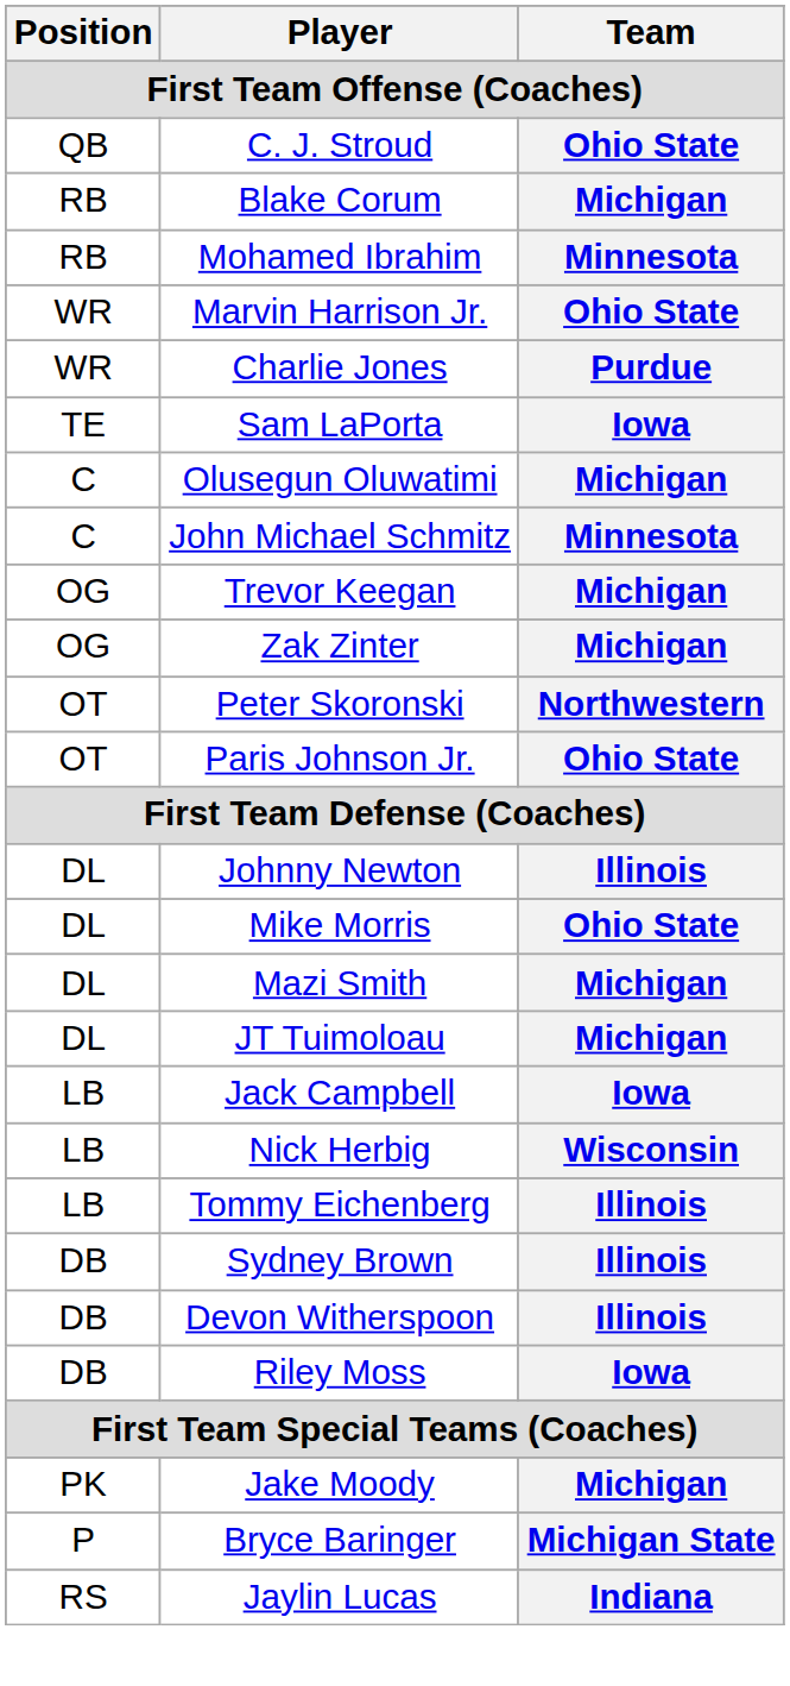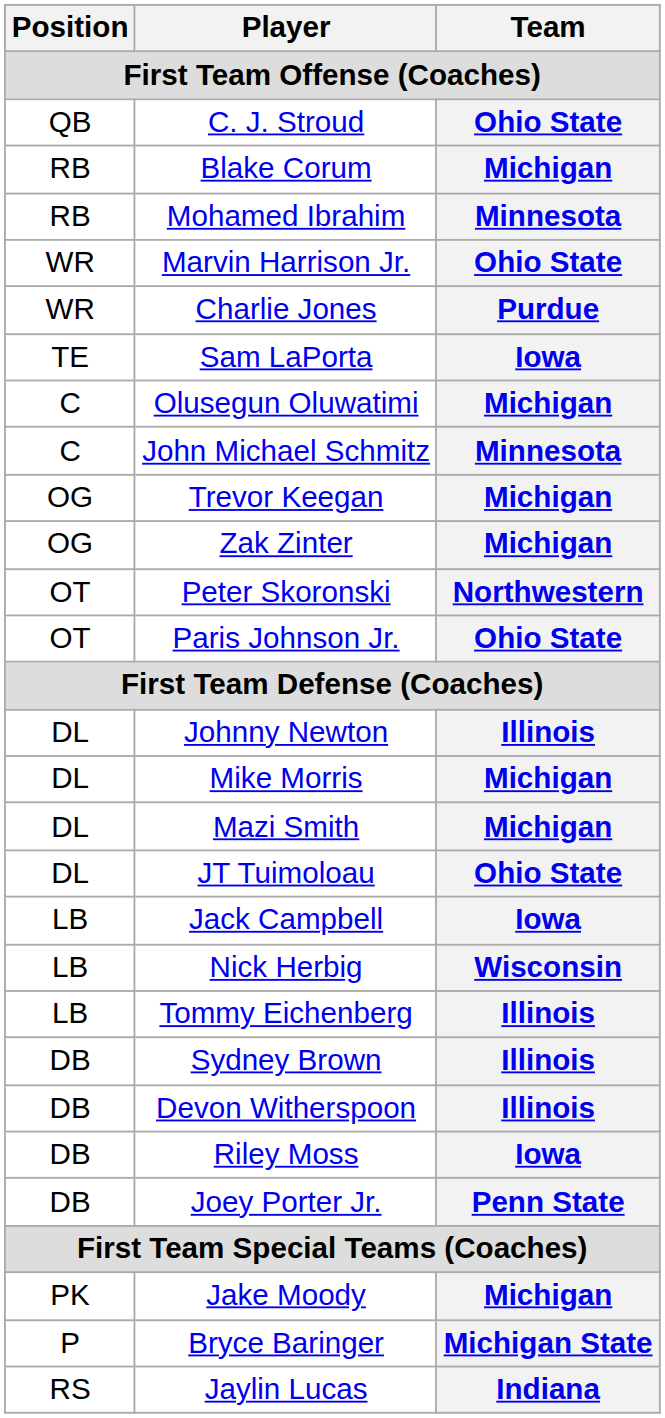 <table class="wikitable sortable">
 <tr>
 <th>Position</th>
 <th>Player</th>
 <th>Team</th>
 </tr>
 <tr>
 <td colspan="3" style="text-align:center; background:#ddd;"><strong>First Team Offense (Coaches)</strong></td>
 </tr>
 <tr style="text-align:center;">
 <td style="background:white">QB</td>
 <td style="background:white"><a href='#'>C. J. Stroud</a></td>
 <th><a href='#'>Ohio State</a></th>
 </tr>
 <tr style="text-align:center;">
 <td style="background:white">RB</td>
 <td style="background:white"><a href='#'>Blake Corum</a></td>
 <th><a href='#'>Michigan</a></th>
 </tr>
 <tr style="text-align:center;">
 <td style="background:white">RB</td>
 <td style="background:white"><a href='#'>Mohamed Ibrahim</a></td>
 <th><a href='#'>Minnesota</a></th>
 </tr>
 <tr style="text-align:center;">
 <td style="background:white">WR</td>
 <td style="background:white"><a href='#'>Marvin Harrison Jr.</a></td>
 <th><a href='#'>Ohio State</a></th>
 </tr>
 <tr style="text-align:center;">
 <td style="background:white">WR</td>
 <td style="background:white"><a href='#'>Charlie Jones</a></td>
 <th><a href='#'>Purdue</a></th>
 </tr>
 <tr style="text-align:center;">
 <td style="background:white">TE</td>
 <td style="background:white"><a href='#'>Sam LaPorta</a></td>
 <th><a href='#'>Iowa</a></th>
 </tr>
 <tr style="text-align:center;">
 <td style="background:white">C</td>
 <td style="background:white"><a href='#'>Olusegun Oluwatimi</a></td>
 <th><a href='#'>Michigan</a></th>
 </tr>
 <tr style="text-align:center;">
 <td style="background:white">C</td>
 <td style="background:white"><a href='#'>John Michael Schmitz</a></td>
 <th><a href='#'>Minnesota</a></th>
 </tr>
 <tr style="text-align:center;">
 <td style="background:white">OG</td>
 <td style="background:white"><a href='#'>Trevor Keegan</a></td>
 <th><a href='#'>Michigan</a></th>
 </tr>
 <tr style="text-align:center;">
 <td style="background:white">OG</td>
 <td style="background:white"><a href='#'>Zak Zinter</a></td>
 <th><a href='#'>Michigan</a></th>
 </tr>
 <tr style="text-align:center;">
 <td style="background:white">OT</td>
 <td style="background:white"><a href='#'>Peter Skoronski</a></td>
 <th><a href='#'>Northwestern</a></th>
 </tr>
 <tr style="text-align:center;">
 <td style="background:white">OT</td>
 <td style="background:white"><a href='#'>Paris Johnson Jr.</a></td>
 <th><a href='#'>Ohio State</a></th>
 </tr>
 <tr>
 <td colspan="3" style="text-align:center; background:#ddd;"><strong>First Team Defense (Coaches)</strong></td>
 </tr>
 <tr style="text-align:center;">
 <td style="background:white">DL</td>
 <td style="background:white"><a href='#'>Johnny Newton</a></td>
 <th><a href='#'>Illinois</a></th>
 </tr>
 <tr style="text-align:center;">
 <td style="background:white">DL</td>
 <td style="background:white"><a href='#'>Mike Morris</a></td>
-<th><a href='#'>Ohio State</a></th>
+<th><a href='#'>Michigan</a></th>
 </tr>
 <tr style="text-align:center;">
 <td style="background:white">DL</td>
 <td style="background:white"><a href='#'>Mazi Smith</a></td>
 <th><a href='#'>Michigan</a></th>
 </tr>
 <tr style="text-align:center;">
 <td style="background:white">DL</td>
 <td style="background:white"><a href='#'>JT Tuimoloau</a></td>
-<th><a href='#'>Michigan</a></th>
+<th><a href='#'>Ohio State</a></th>
 </tr>
 <tr style="text-align:center;">
 <td style="background:white">LB</td>
 <td style="background:white"><a href='#'>Jack Campbell</a></td>
 <th><a href='#'>Iowa</a></th>
 </tr>
 <tr style="text-align:center;">
 <td style="background:white">LB</td>
 <td style="background:white"><a href='#'>Nick Herbig</a></td>
 <th><a href='#'>Wisconsin</a></th>
 </tr>
 <tr style="text-align:center;">
 <td style="background:white">LB</td>
 <td style="background:white"><a href='#'>Tommy Eichenberg</a></td>
 <th><a href='#'>Illinois</a></th>
 </tr>
 <tr style="text-align:center;">
 <td style="background:white">DB</td>
 <td style="background:white"><a href='#'>Sydney Brown</a></td>
 <th><a href='#'>Illinois</a></th>
 </tr>
 <tr style="text-align:center;">
 <td style="background:white">DB</td>
 <td style="background:white"><a href='#'>Devon Witherspoon</a></td>
 <th><a href='#'>Illinois</a></th>
 </tr>
 <tr style="text-align:center;">
 <td style="background:white">DB</td>
 <td style="background:white"><a href='#'>Riley Moss</a></td>
 <th><a href='#'>Iowa</a></th>
 </tr>
+<tr style="text-align:center;">
+<td style="background:white">DB</td>
+<td style="background:white"><a href='#'>Joey Porter Jr.</a></td>
+<th><a href='#'>Penn State</a></th>
+</tr>
 <tr>
 <td colspan="3" style="text-align:center; background:#ddd;"><strong>First Team Special Teams (Coaches)</strong></td>
 </tr>
 <tr style="text-align:center;">
 <td style="background:white">PK</td>
 <td style="background:white"><a href='#'>Jake Moody</a></td>
 <th><a href='#'>Michigan</a></th>
 </tr>
 <tr style="text-align:center;">
 <td style="background:white">P</td>
 <td style="background:white"><a href='#'>Bryce Baringer</a></td>
 <th><a href='#'>Michigan State</a></th>
 </tr>
 <tr style="text-align:center;">
 <td style="background:white">RS</td>
 <td style="background:white"><a href='#'>Jaylin Lucas</a></td>
 <th><a href='#'>Indiana</a></th>
 </tr>
 </table>
